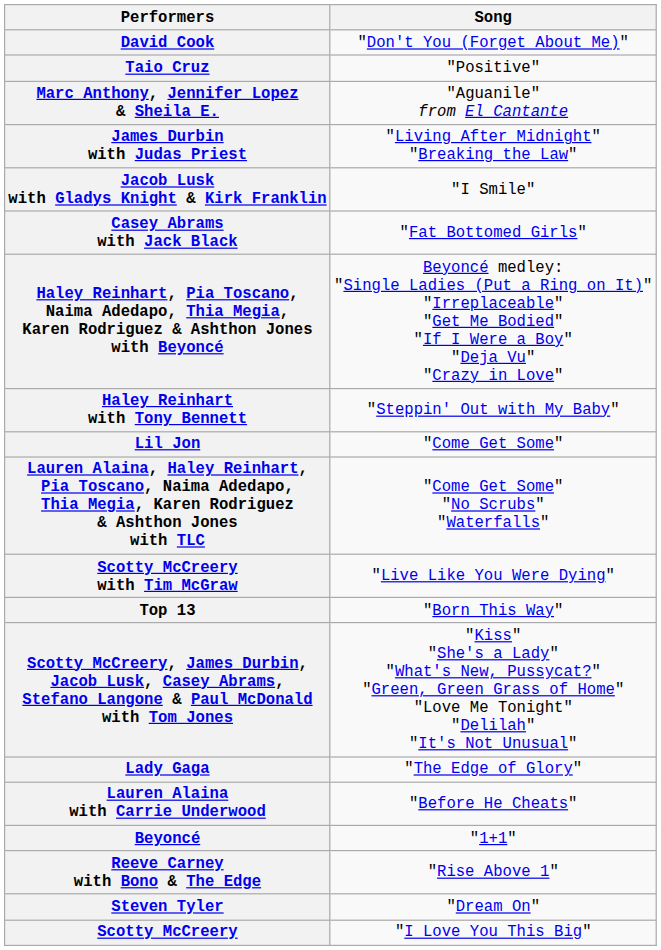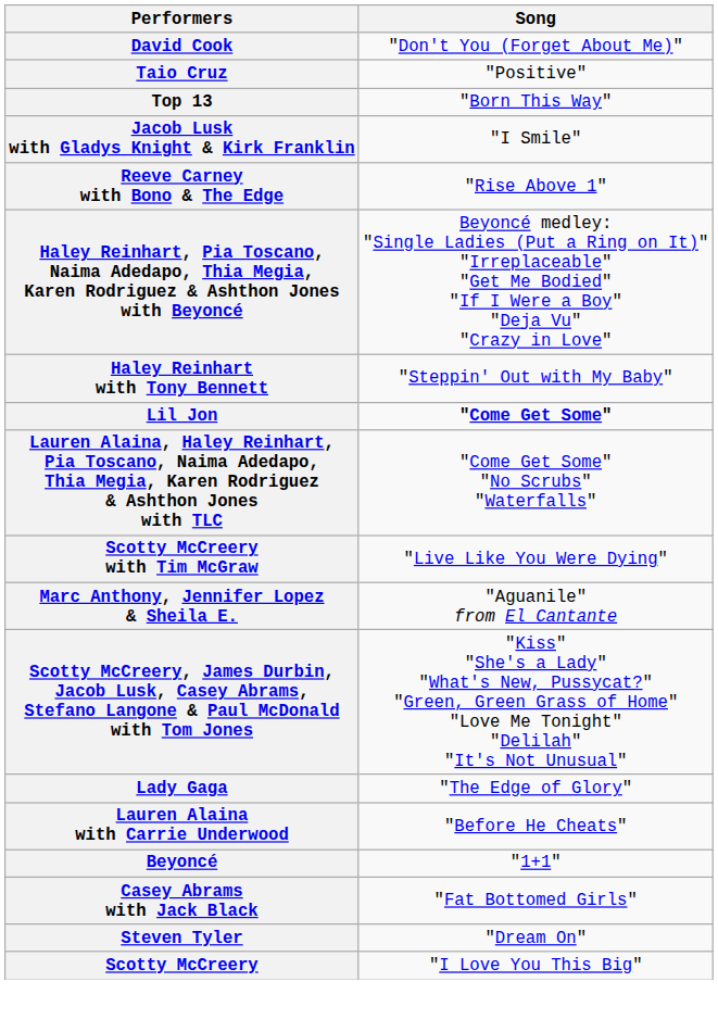 <table class="wikitable unsortable" style="text-align:center;">
 <tr>
 <th scope="col">Performers</th>
 <th scope="col">Song</th>
 </tr>
 <tr>
 <th scope="row"><a href='#'>David Cook</a></th>
 <td>"<a href='#'>Don't You (Forget About Me)</a>"</td>
 </tr>
 <tr>
 <th scope="row"><a href='#'>Taio Cruz</a></th>
 <td>"Positive"</td>
 </tr>
 <tr>
-<th scope="row"><a href='#'>Marc Anthony</a>, <a href='#'>Jennifer Lopez</a><br>& <a href='#'>Sheila E.</a></th>
-<td>"Aguanile"<br><em>from <a href='#'>El Cantante</a></em></td>
-</tr>
-<tr>
-<th scope="row"><a href='#'>James Durbin</a><br>with <a href='#'>Judas Priest</a></th>
-<td>"<a href='#'>Living After Midnight</a>"<br>"<a href='#'>Breaking the Law</a>"</td>
+<th scope="row">Top 13</th>
+<td>"<a href='#'>Born This Way</a>"</td>
 </tr>
 <tr>
 <th scope="row"><a href='#'>Jacob Lusk</a><br>with <a href='#'>Gladys Knight</a> & <a href='#'>Kirk Franklin</a></th>
 <td>"I Smile"</td>
 </tr>
 <tr>
-<th scope="row"><a href='#'>Casey Abrams</a><br>with <a href='#'>Jack Black</a></th>
-<td>"<a href='#'>Fat Bottomed Girls</a>"</td>
+<th scope="row"><a href='#'>Reeve Carney</a><br>with <a href='#'>Bono</a> & <a href='#'>The Edge</a></th>
+<td>"<a href='#'>Rise Above 1</a>"</td>
 </tr>
 <tr>
 <th scope="row"><a href='#'>Haley Reinhart</a>, <a href='#'>Pia Toscano</a>,<br>Naima Adedapo, <a href='#'>Thia Megia</a>,<br>Karen Rodriguez & Ashthon Jones<br>with <a href='#'>Beyoncé</a></th>
 <td><a href='#'>Beyoncé</a> medley:<br>"<a href='#'>Single Ladies (Put a Ring on It)</a>"<br>"<a href='#'>Irreplaceable</a>"<br>"<a href='#'>Get Me Bodied</a>"<br>"<a href='#'>If I Were a Boy</a>"<br>"<a href='#'>Deja Vu</a>"<br>"<a href='#'>Crazy in Love</a>"</td>
 </tr>
 <tr>
 <th scope="row"><a href='#'>Haley Reinhart</a><br>with <a href='#'>Tony Bennett</a></th>
 <td>"<a href='#'>Steppin' Out with My Baby</a>"</td>
 </tr>
 <tr>
 <th scope="row"><a href='#'>Lil Jon</a></th>
-<td>"<a href='#'>Come Get Some</a>"</td>
+<td><strong>"<a href='#'>Come Get Some</a>"</strong></td>
 </tr>
 <tr>
 <th scope="row"><a href='#'>Lauren Alaina</a>, <a href='#'>Haley Reinhart</a>,<br><a href='#'>Pia Toscano</a>, Naima Adedapo,<br><a href='#'>Thia Megia</a>, Karen Rodriguez<br>& Ashthon Jones<br>with <a href='#'>TLC</a></th>
 <td>"<a href='#'>Come Get Some</a>"<br>"<a href='#'>No Scrubs</a>"<br>"<a href='#'>Waterfalls</a>"</td>
 </tr>
 <tr>
 <th scope="row"><a href='#'>Scotty McCreery</a><br>with <a href='#'>Tim McGraw</a></th>
 <td>"<a href='#'>Live Like You Were Dying</a>"</td>
 </tr>
 <tr>
-<th scope="row">Top 13</th>
-<td>"<a href='#'>Born This Way</a>"</td>
+<th scope="row"><a href='#'>Marc Anthony</a>, <a href='#'>Jennifer Lopez</a><br>& <a href='#'>Sheila E.</a></th>
+<td>"Aguanile"<br><em>from <a href='#'>El Cantante</a></em></td>
 </tr>
 <tr>
 <th scope="row"><a href='#'>Scotty McCreery</a>, <a href='#'>James Durbin</a>,<br> <a href='#'>Jacob Lusk</a>, <a href='#'>Casey Abrams</a>,<br><a href='#'>Stefano Langone</a> & <a href='#'>Paul McDonald</a><br>with <a href='#'>Tom Jones</a></th>
 <td>"<a href='#'>Kiss</a>"<br>"<a href='#'>She's a Lady</a>"<br>"<a href='#'>What's New, Pussycat?</a>"<br>"<a href='#'>Green, Green Grass of Home</a>"<br>"Love Me Tonight"<br>"<a href='#'>Delilah</a>"<br>"<a href='#'>It's Not Unusual</a>"</td>
 </tr>
 <tr>
 <th scope="row"><a href='#'>Lady Gaga</a></th>
 <td>"<a href='#'>The Edge of Glory</a>"</td>
 </tr>
 <tr>
 <th scope="row"><a href='#'>Lauren Alaina</a><br>with <a href='#'>Carrie Underwood</a></th>
 <td>"<a href='#'>Before He Cheats</a>"</td>
 </tr>
 <tr>
 <th scope="row"><a href='#'>Beyoncé</a></th>
 <td>"<a href='#'>1+1</a>"</td>
 </tr>
 <tr>
-<th scope="row"><a href='#'>Reeve Carney</a><br>with <a href='#'>Bono</a> & <a href='#'>The Edge</a></th>
-<td>"<a href='#'>Rise Above 1</a>"</td>
+<th scope="row"><a href='#'>Casey Abrams</a><br>with <a href='#'>Jack Black</a></th>
+<td>"<a href='#'>Fat Bottomed Girls</a>"</td>
 </tr>
 <tr>
 <th scope="row"><a href='#'>Steven Tyler</a></th>
 <td>"<a href='#'>Dream On</a>"</td>
 </tr>
 <tr>
 <th scope="row"><a href='#'>Scotty McCreery</a></th>
 <td>"<a href='#'>I Love You This Big</a>"</td>
 </tr>
 </table>
